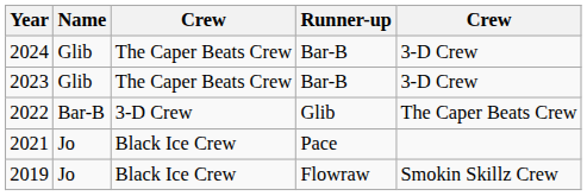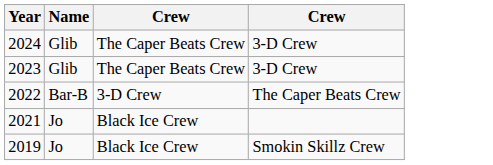 <table class="wikitable">
 <tr>
 <th>Year</th>
 <th>Name</th>
 <th>Crew</th>
-<th>Runner-up</th>
 <th>Crew</th>
 </tr>
 <tr>
 <td>2024</td>
 <td>Glib</td>
 <td>The Caper Beats Crew</td>
-<td>Bar-B</td>
 <td>3-D Crew</td>
 </tr>
 <tr>
 <td>2023</td>
 <td>Glib</td>
 <td>The Caper Beats Crew</td>
-<td>Bar-B</td>
 <td>3-D Crew</td>
 </tr>
 <tr>
 <td>2022</td>
 <td>Bar-B</td>
 <td>3-D Crew</td>
-<td>Glib</td>
 <td>The Caper Beats Crew</td>
 </tr>
 <tr>
 <td>2021</td>
 <td>Jo</td>
 <td>Black Ice Crew</td>
-<td>Pace</td>
 <td></td>
 </tr>
 <tr>
 <td>2019</td>
 <td>Jo</td>
 <td>Black Ice Crew</td>
-<td>Flowraw</td>
 <td>Smokin Skillz Crew</td>
 </tr>
 </table>
